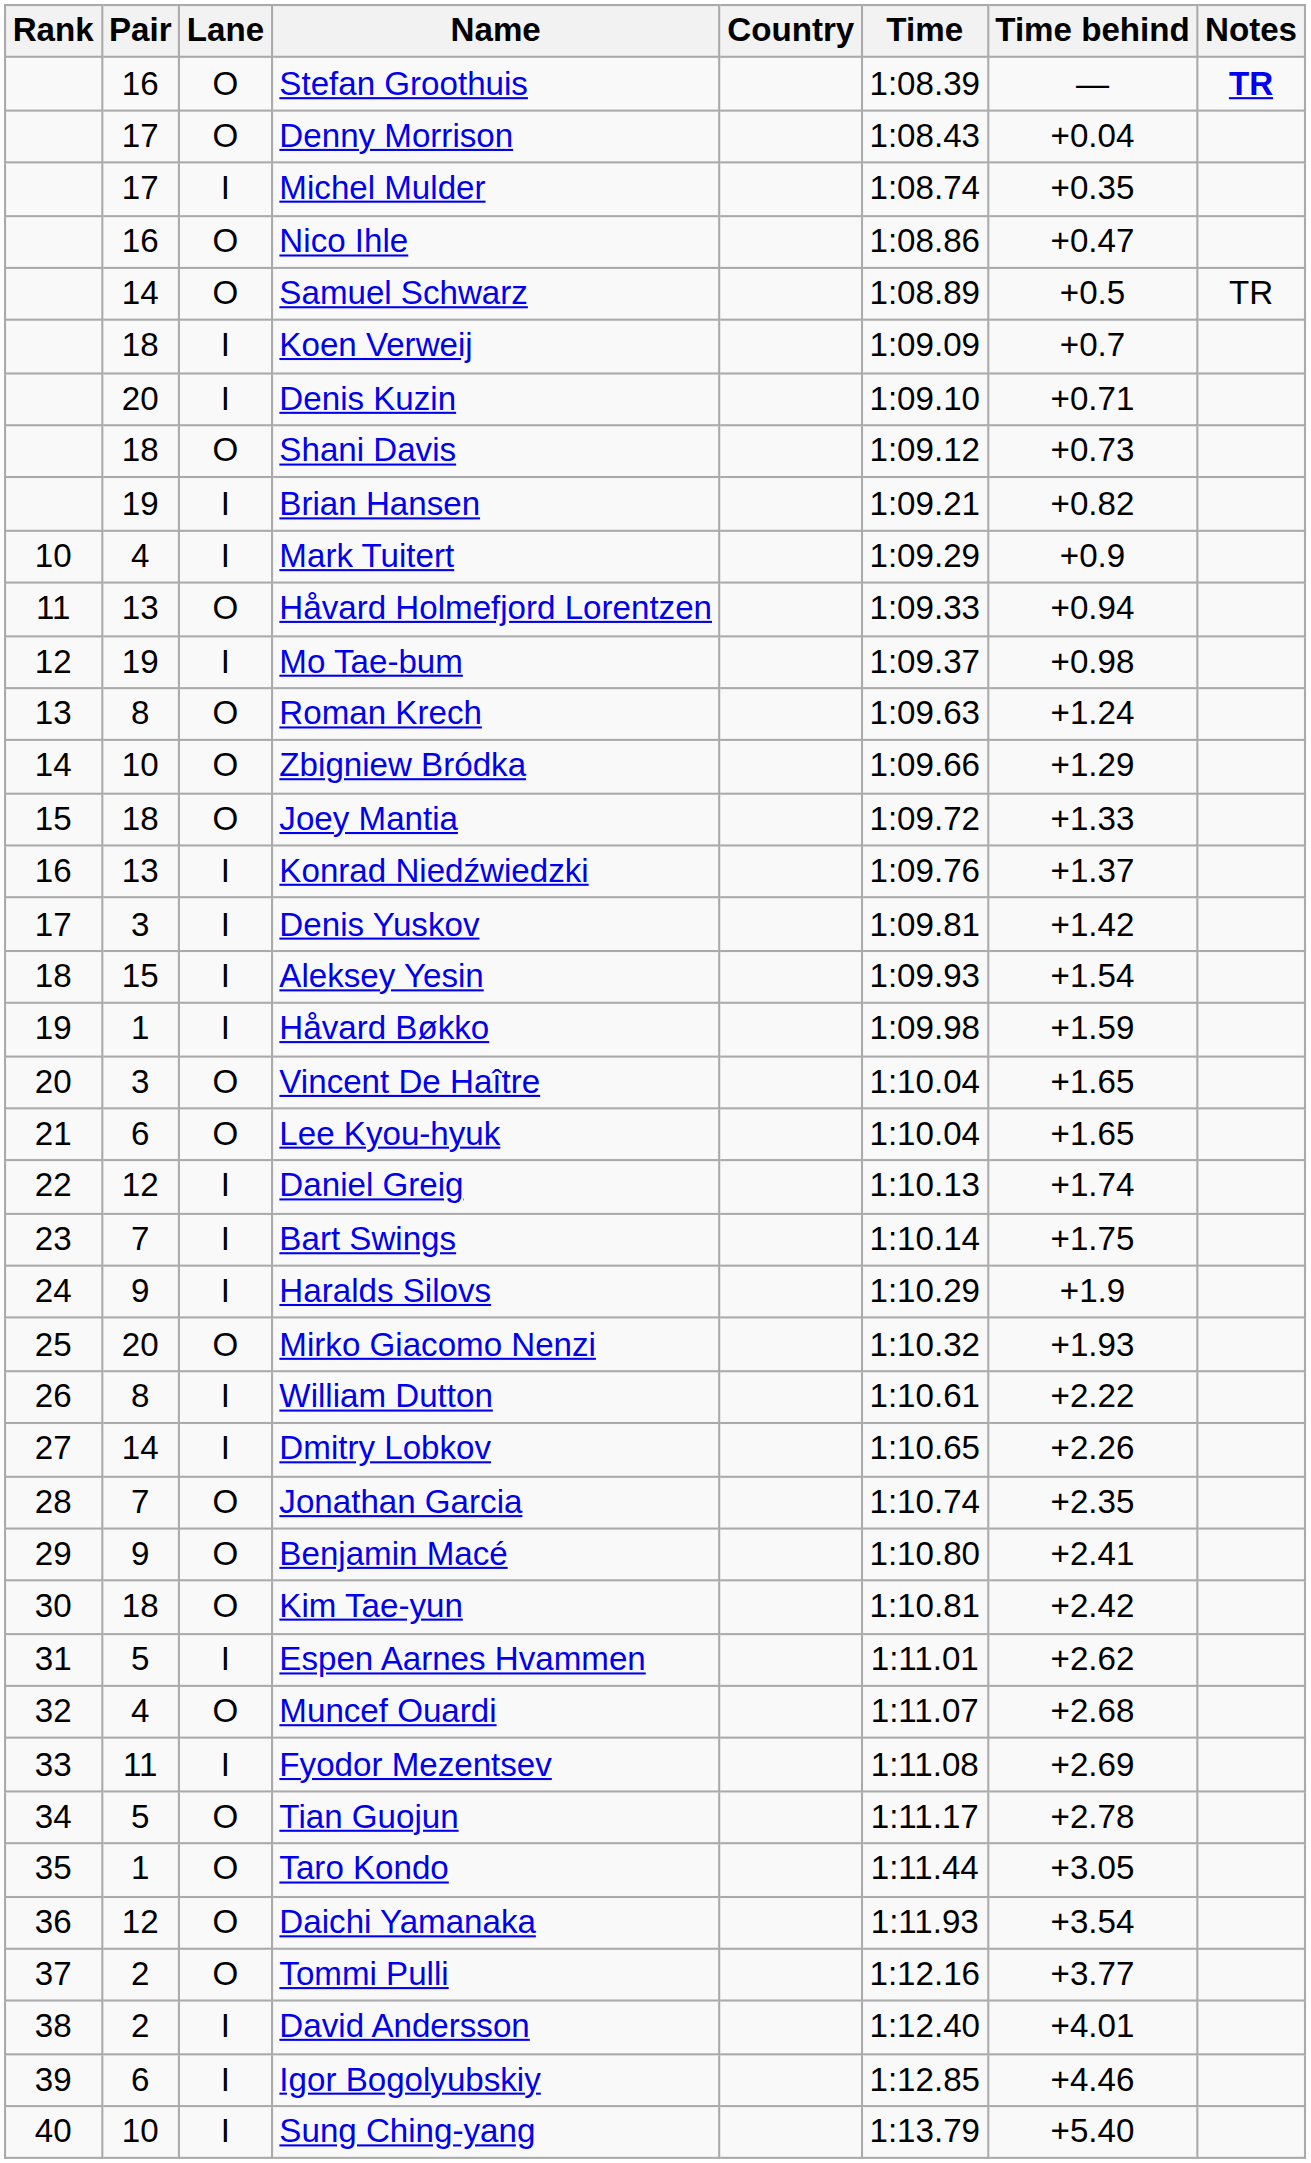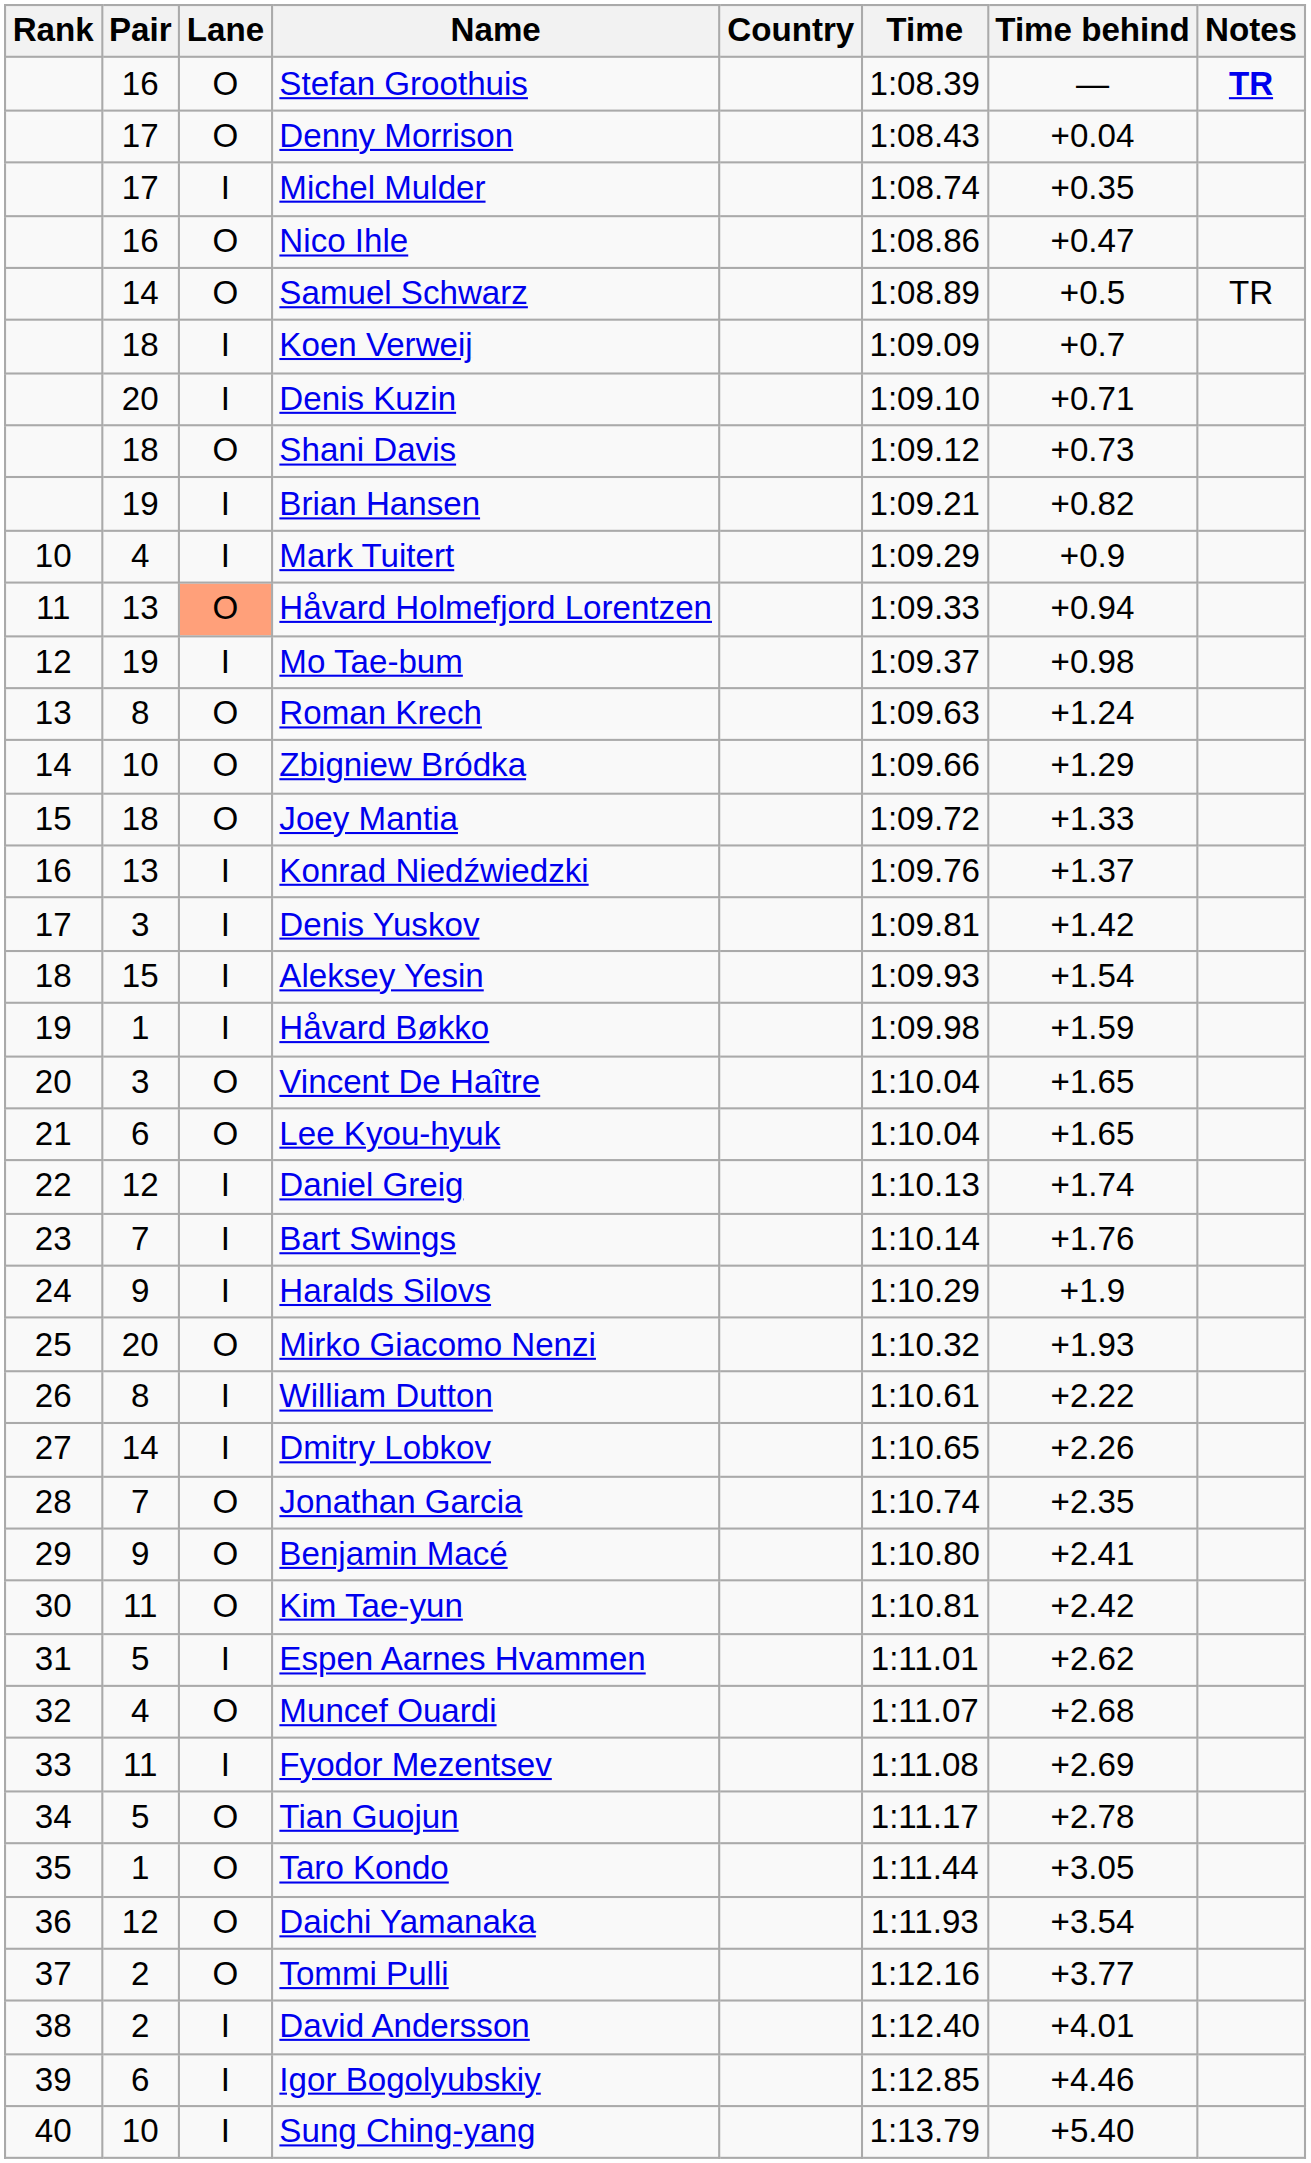 <table class="wikitable sortable" style="text-align:center">
 <tr>
 <th>Rank</th>
 <th>Pair</th>
 <th>Lane</th>
 <th>Name</th>
 <th>Country</th>
 <th>Time</th>
 <th>Time behind</th>
 <th>Notes</th>
 </tr>
 <tr>
 <td></td>
 <td>16</td>
 <td>O</td>
 <td align="left"><a href='#'>Stefan Groothuis</a></td>
 <td align="left"></td>
 <td>1:08.39</td>
 <td>—</td>
 <td><strong><a href='#'>TR</a></strong></td>
 </tr>
 <tr>
 <td></td>
 <td>17</td>
 <td>O</td>
 <td align="left"><a href='#'>Denny Morrison</a></td>
 <td align="left"></td>
 <td>1:08.43</td>
 <td>+0.04</td>
 <td></td>
 </tr>
 <tr>
 <td></td>
 <td>17</td>
 <td>I</td>
 <td align="left"><a href='#'>Michel Mulder</a></td>
 <td align="left"></td>
 <td>1:08.74</td>
 <td>+0.35</td>
 <td></td>
 </tr>
 <tr>
 <td></td>
 <td>16</td>
 <td>O</td>
 <td align="left"><a href='#'>Nico Ihle</a></td>
 <td align="left"></td>
 <td>1:08.86</td>
 <td>+0.47</td>
 <td></td>
 </tr>
 <tr>
 <td></td>
 <td>14</td>
 <td>O</td>
 <td align="left"><a href='#'>Samuel Schwarz</a></td>
 <td align="left"></td>
 <td>1:08.89</td>
 <td>+0.5</td>
 <td>TR</td>
 </tr>
 <tr>
 <td></td>
 <td>18</td>
 <td>I</td>
 <td align="left"><a href='#'>Koen Verweij</a></td>
 <td align="left"></td>
 <td>1:09.09</td>
 <td>+0.7</td>
 <td></td>
 </tr>
 <tr>
 <td></td>
 <td>20</td>
 <td>I</td>
 <td align="left"><a href='#'>Denis Kuzin</a></td>
 <td align="left"></td>
 <td>1:09.10</td>
 <td>+0.71</td>
 <td></td>
 </tr>
 <tr>
 <td></td>
 <td>18</td>
 <td>O</td>
 <td align="left"><a href='#'>Shani Davis</a></td>
 <td align="left"></td>
 <td>1:09.12</td>
 <td>+0.73</td>
 <td></td>
 </tr>
 <tr>
 <td></td>
 <td>19</td>
 <td>I</td>
 <td align="left"><a href='#'>Brian Hansen</a></td>
 <td align="left"></td>
 <td>1:09.21</td>
 <td>+0.82</td>
 <td></td>
 </tr>
 <tr>
 <td>10</td>
 <td>4</td>
 <td>I</td>
 <td align="left"><a href='#'>Mark Tuitert</a></td>
 <td align="left"></td>
 <td>1:09.29</td>
 <td>+0.9</td>
 <td></td>
 </tr>
 <tr>
 <td>11</td>
 <td>13</td>
-<td>O</td>
+<td style="background: lightsalmon;">O</td>
 <td align="left"><a href='#'>Håvard Holmefjord Lorentzen</a></td>
 <td align="left"></td>
 <td>1:09.33</td>
 <td>+0.94</td>
 <td></td>
 </tr>
 <tr>
 <td>12</td>
 <td>19</td>
 <td>I</td>
 <td align="left"><a href='#'>Mo Tae-bum</a></td>
 <td align="left"></td>
 <td>1:09.37</td>
 <td>+0.98</td>
 <td></td>
 </tr>
 <tr>
 <td>13</td>
 <td>8</td>
 <td>O</td>
 <td align="left"><a href='#'>Roman Krech</a></td>
 <td align="left"></td>
 <td>1:09.63</td>
 <td>+1.24</td>
 <td></td>
 </tr>
 <tr>
 <td>14</td>
 <td>10</td>
 <td>O</td>
 <td align="left"><a href='#'>Zbigniew Bródka</a></td>
 <td align="left"></td>
 <td>1:09.66</td>
 <td>+1.29</td>
 <td></td>
 </tr>
 <tr>
 <td>15</td>
 <td>18</td>
 <td>O</td>
 <td align="left"><a href='#'>Joey Mantia</a></td>
 <td align="left"></td>
 <td>1:09.72</td>
 <td>+1.33</td>
 <td></td>
 </tr>
 <tr>
 <td>16</td>
 <td>13</td>
 <td>I</td>
 <td align="left"><a href='#'>Konrad Niedźwiedzki</a></td>
 <td align="left"></td>
 <td>1:09.76</td>
 <td>+1.37</td>
 <td></td>
 </tr>
 <tr>
 <td>17</td>
 <td>3</td>
 <td>I</td>
 <td align="left"><a href='#'>Denis Yuskov</a></td>
 <td align="left"></td>
 <td>1:09.81</td>
 <td>+1.42</td>
 <td></td>
 </tr>
 <tr>
 <td>18</td>
 <td>15</td>
 <td>I</td>
 <td align="left"><a href='#'>Aleksey Yesin</a></td>
 <td align="left"></td>
 <td>1:09.93</td>
 <td>+1.54</td>
 <td></td>
 </tr>
 <tr>
 <td>19</td>
 <td>1</td>
 <td>I</td>
 <td align="left"><a href='#'>Håvard Bøkko</a></td>
 <td align="left"></td>
 <td>1:09.98</td>
 <td>+1.59</td>
 <td></td>
 </tr>
 <tr>
 <td>20</td>
 <td>3</td>
 <td>O</td>
 <td align="left"><a href='#'>Vincent De Haître</a></td>
 <td align="left"></td>
 <td>1:10.04</td>
 <td>+1.65</td>
 <td></td>
 </tr>
 <tr>
 <td>21</td>
 <td>6</td>
 <td>O</td>
 <td align="left"><a href='#'>Lee Kyou-hyuk</a></td>
 <td align="left"></td>
 <td>1:10.04</td>
 <td>+1.65</td>
 <td></td>
 </tr>
 <tr>
 <td>22</td>
 <td>12</td>
 <td>I</td>
 <td align="left"><a href='#'>Daniel Greig</a></td>
 <td align="left"></td>
 <td>1:10.13</td>
 <td>+1.74</td>
 <td></td>
 </tr>
 <tr>
 <td>23</td>
 <td>7</td>
 <td>I</td>
 <td align="left"><a href='#'>Bart Swings</a></td>
 <td align="left"></td>
 <td>1:10.14</td>
-<td>+1.75</td>
+<td>+1.76</td>
 <td></td>
 </tr>
 <tr>
 <td>24</td>
 <td>9</td>
 <td>I</td>
 <td align="left"><a href='#'>Haralds Silovs</a></td>
 <td align="left"></td>
 <td>1:10.29</td>
 <td>+1.9</td>
 <td></td>
 </tr>
 <tr>
 <td>25</td>
 <td>20</td>
 <td>O</td>
 <td align="left"><a href='#'>Mirko Giacomo Nenzi</a></td>
 <td align="left"></td>
 <td>1:10.32</td>
 <td>+1.93</td>
 <td></td>
 </tr>
 <tr>
 <td>26</td>
 <td>8</td>
 <td>I</td>
 <td align="left"><a href='#'>William Dutton</a></td>
 <td align="left"></td>
 <td>1:10.61</td>
 <td>+2.22</td>
 <td></td>
 </tr>
 <tr>
 <td>27</td>
 <td>14</td>
 <td>I</td>
 <td align="left"><a href='#'>Dmitry Lobkov</a></td>
 <td align="left"></td>
 <td>1:10.65</td>
 <td>+2.26</td>
 <td></td>
 </tr>
 <tr>
 <td>28</td>
 <td>7</td>
 <td>O</td>
 <td align="left"><a href='#'>Jonathan Garcia</a></td>
 <td align="left"></td>
 <td>1:10.74</td>
 <td>+2.35</td>
 <td></td>
 </tr>
 <tr>
 <td>29</td>
 <td>9</td>
 <td>O</td>
 <td align="left"><a href='#'>Benjamin Macé</a></td>
 <td align="left"></td>
 <td>1:10.80</td>
 <td>+2.41</td>
 <td></td>
 </tr>
 <tr>
 <td>30</td>
-<td>18</td>
+<td>11</td>
 <td>O</td>
 <td align="left"><a href='#'>Kim Tae-yun</a></td>
 <td align="left"></td>
 <td>1:10.81</td>
 <td>+2.42</td>
 <td></td>
 </tr>
 <tr>
 <td>31</td>
 <td>5</td>
 <td>I</td>
 <td align="left"><a href='#'>Espen Aarnes Hvammen</a></td>
 <td align="left"></td>
 <td>1:11.01</td>
 <td>+2.62</td>
 <td></td>
 </tr>
 <tr>
 <td>32</td>
 <td>4</td>
 <td>O</td>
 <td align="left"><a href='#'>Muncef Ouardi</a></td>
 <td align="left"></td>
 <td>1:11.07</td>
 <td>+2.68</td>
 <td></td>
 </tr>
 <tr>
 <td>33</td>
 <td>11</td>
 <td>I</td>
 <td align="left"><a href='#'>Fyodor Mezentsev</a></td>
 <td align="left"></td>
 <td>1:11.08</td>
 <td>+2.69</td>
 <td></td>
 </tr>
 <tr>
 <td>34</td>
 <td>5</td>
 <td>O</td>
 <td align="left"><a href='#'>Tian Guojun</a></td>
 <td align="left"></td>
 <td>1:11.17</td>
 <td>+2.78</td>
 <td></td>
 </tr>
 <tr>
 <td>35</td>
 <td>1</td>
 <td>O</td>
 <td align="left"><a href='#'>Taro Kondo</a></td>
 <td align="left"></td>
 <td>1:11.44</td>
 <td>+3.05</td>
 <td></td>
 </tr>
 <tr>
 <td>36</td>
 <td>12</td>
 <td>O</td>
 <td align="left"><a href='#'>Daichi Yamanaka</a></td>
 <td align="left"></td>
 <td>1:11.93</td>
 <td>+3.54</td>
 <td></td>
 </tr>
 <tr>
 <td>37</td>
 <td>2</td>
 <td>O</td>
 <td align="left"><a href='#'>Tommi Pulli</a></td>
 <td align="left"></td>
 <td>1:12.16</td>
 <td>+3.77</td>
 <td></td>
 </tr>
 <tr>
 <td>38</td>
 <td>2</td>
 <td>I</td>
 <td align="left"><a href='#'>David Andersson</a></td>
 <td align="left"></td>
 <td>1:12.40</td>
 <td>+4.01</td>
 <td></td>
 </tr>
 <tr>
 <td>39</td>
 <td>6</td>
 <td>I</td>
 <td align="left"><a href='#'>Igor Bogolyubskiy</a></td>
 <td align="left"></td>
 <td>1:12.85</td>
 <td>+4.46</td>
 <td></td>
 </tr>
 <tr>
 <td>40</td>
 <td>10</td>
 <td>I</td>
 <td align="left"><a href='#'>Sung Ching-yang</a></td>
 <td align="left"></td>
 <td>1:13.79</td>
 <td>+5.40</td>
 <td></td>
 </tr>
 </table>
